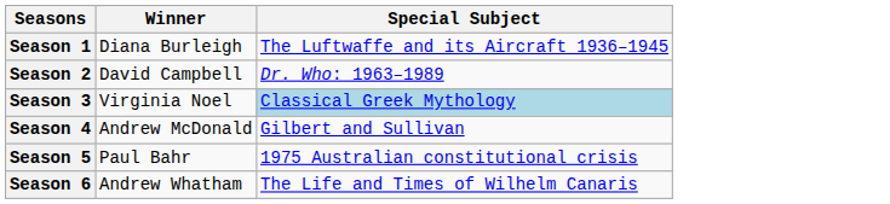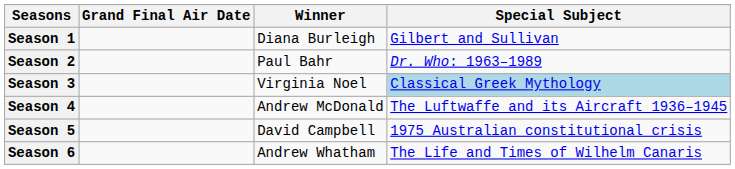 <table class="wikitable">
 <tr>
 <th>Seasons</th>
+<th>Grand Final Air Date</th>
 <th>Winner</th>
 <th>Special Subject</th>
 </tr>
 <tr>
 <th scope="row">Season 1</th>
+<td></td>
 <td>Diana Burleigh</td>
-<td><a href='#'>The Luftwaffe and its Aircraft 1936–1945</a></td>
+<td><a href='#'>Gilbert and Sullivan</a></td>
 </tr>
 <tr>
 <th scope="row">Season 2</th>
-<td>David Campbell</td>
+<td></td>
+<td>Paul Bahr</td>
 <td><a href='#'><em>Dr. Who</em>: 1963–1989</a></td>
 </tr>
 <tr>
 <th scope="row">Season 3</th>
+<td></td>
 <td>Virginia Noel</td>
 <td style="background: lightblue;"><a href='#'>Classical Greek Mythology</a></td>
 </tr>
 <tr>
 <th scope="row">Season 4</th>
+<td></td>
 <td>Andrew McDonald</td>
-<td><a href='#'>Gilbert and Sullivan</a></td>
+<td><a href='#'>The Luftwaffe and its Aircraft 1936–1945</a></td>
 </tr>
 <tr>
 <th scope="row">Season 5</th>
-<td>Paul Bahr</td>
+<td></td>
+<td>David Campbell</td>
 <td><a href='#'>1975 Australian constitutional crisis</a></td>
 </tr>
 <tr>
 <th scope="row">Season 6</th>
+<td></td>
 <td>Andrew Whatham</td>
 <td><a href='#'>The Life and Times of Wilhelm Canaris</a></td>
 </tr>
 </table>
